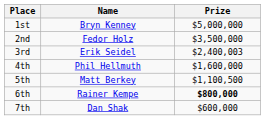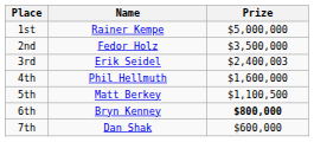 <table class="wikitable">
 <tr>
 <th style="width:50px;">Place</th>
 <th style="width:200px;">Name</th>
 <th style="width:125px;">Prize</th>
 </tr>
 <tr>
 <td style="text-align:center;">1st</td>
-<td style="text-align:center;"> <a href='#'>Bryn Kenney</a></td>
+<td style="text-align:center;"> <a href='#'>Rainer Kempe</a></td>
 <td style="text-align:center;">$5,000,000</td>
 </tr>
 <tr>
 <td style="text-align:center;">2nd</td>
 <td style="text-align:center;"> <a href='#'>Fedor Holz</a></td>
 <td style="text-align:center;">$3,500,000</td>
 </tr>
 <tr>
 <td style="text-align:center;">3rd</td>
 <td style="text-align:center;"> <a href='#'>Erik Seidel</a></td>
 <td style="text-align:center;">$2,400,003</td>
 </tr>
 <tr>
 <td style="text-align:center;">4th</td>
 <td style="text-align:center;"> <a href='#'>Phil Hellmuth</a></td>
 <td style="text-align:center;">$1,600,000</td>
 </tr>
 <tr>
 <td style="text-align:center;">5th</td>
 <td style="text-align:center;"> <a href='#'>Matt Berkey</a></td>
 <td style="text-align:center;">$1,100,500</td>
 </tr>
 <tr>
 <td style="text-align:center;">6th</td>
-<td style="text-align:center;"> <a href='#'>Rainer Kempe</a></td>
+<td style="text-align:center;"> <a href='#'>Bryn Kenney</a></td>
 <td style="text-align:center;"><strong>$800,000</strong></td>
 </tr>
 <tr>
 <td style="text-align:center;">7th</td>
 <td style="text-align:center;"> <a href='#'>Dan Shak</a></td>
 <td style="text-align:center;">$600,000</td>
 </tr>
 </table>
